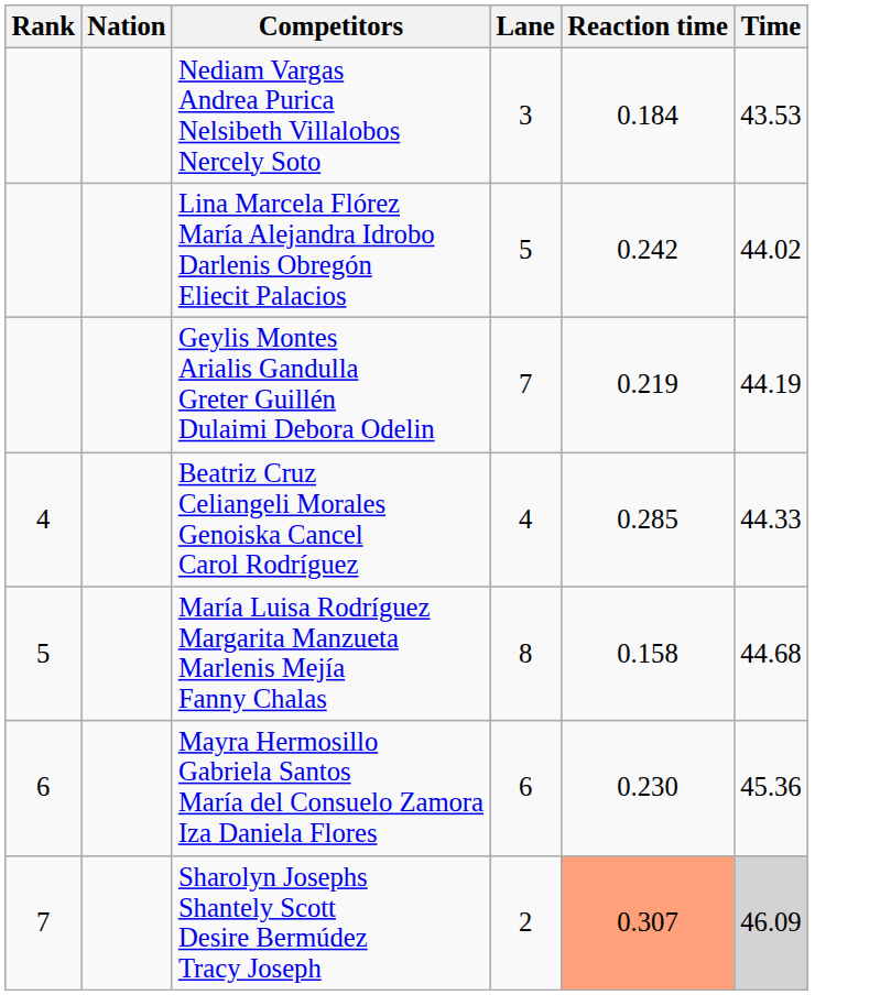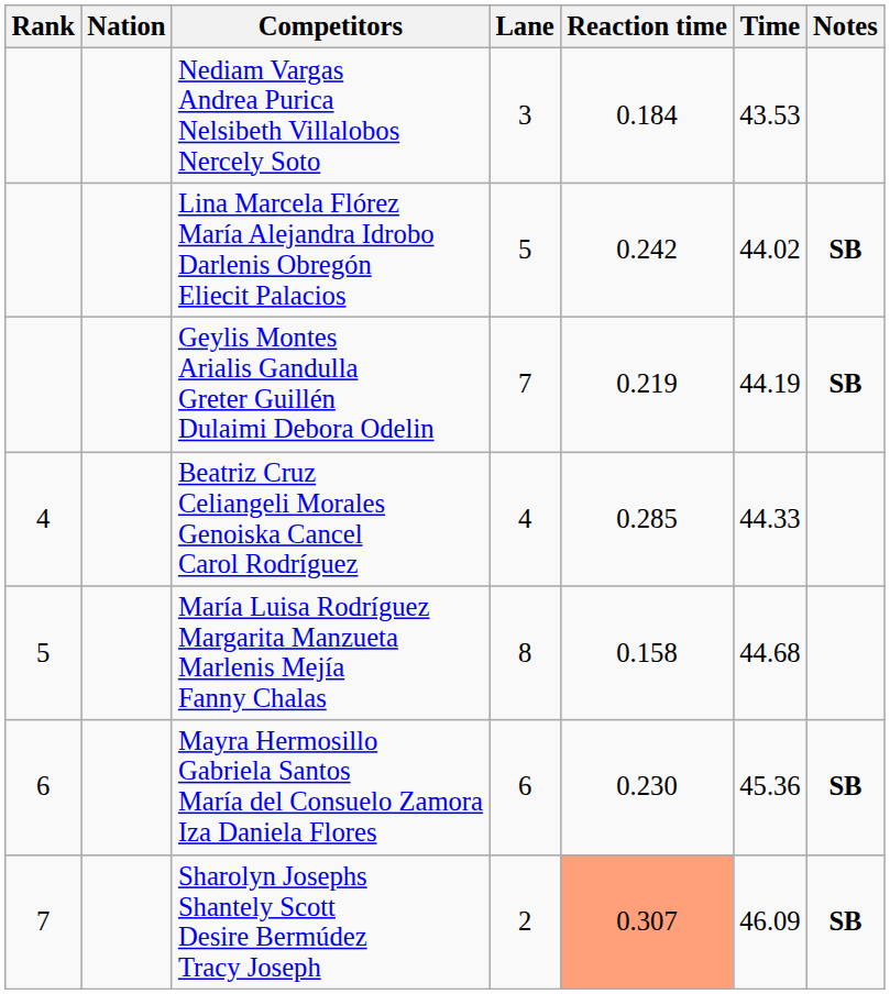 <table class="wikitable sortable" style="text-align:center">
 <tr>
 <th>Rank</th>
 <th>Nation</th>
 <th>Competitors</th>
 <th>Lane</th>
 <th>Reaction time</th>
 <th>Time</th>
+<th>Notes</th>
 </tr>
 <tr>
 <td></td>
 <td align=left></td>
 <td align=left><a href='#'>Nediam Vargas</a><br><a href='#'>Andrea Purica</a><br><a href='#'>Nelsibeth Villalobos</a><br><a href='#'>Nercely Soto</a><br></td>
 <td>3</td>
 <td>0.184</td>
 <td>43.53</td>
+<td></td>
 </tr>
 <tr>
 <td></td>
 <td align=left></td>
 <td align=left><a href='#'>Lina Marcela Flórez</a><br><a href='#'>María Alejandra Idrobo</a><br><a href='#'>Darlenis Obregón</a><br><a href='#'>Eliecit Palacios</a><br></td>
 <td>5</td>
 <td>0.242</td>
 <td>44.02</td>
+<td><strong>SB</strong></td>
 </tr>
 <tr>
 <td></td>
 <td align=left></td>
 <td align=left><a href='#'>Geylis Montes</a><br><a href='#'>Arialis Gandulla</a><br><a href='#'>Greter Guillén</a><br><a href='#'>Dulaimi Debora Odelin</a><br></td>
 <td>7</td>
 <td>0.219</td>
 <td>44.19</td>
+<td><strong>SB</strong></td>
 </tr>
 <tr>
 <td>4</td>
 <td align=left></td>
 <td align=left><a href='#'>Beatriz Cruz</a><br><a href='#'>Celiangeli Morales</a><br><a href='#'>Genoiska Cancel</a><br><a href='#'>Carol Rodríguez</a><br></td>
 <td>4</td>
 <td>0.285</td>
 <td>44.33</td>
+<td></td>
 </tr>
 <tr>
 <td>5</td>
 <td align=left></td>
 <td align=left><a href='#'>María Luisa Rodríguez</a><br><a href='#'>Margarita Manzueta</a><br><a href='#'>Marlenis Mejía</a><br><a href='#'>Fanny Chalas</a><br></td>
 <td>8</td>
 <td>0.158</td>
 <td>44.68</td>
+<td></td>
 </tr>
 <tr>
 <td>6</td>
 <td align=left></td>
 <td align=left><a href='#'>Mayra Hermosillo</a><br><a href='#'>Gabriela Santos</a><br><a href='#'>María del Consuelo Zamora</a><br><a href='#'>Iza Daniela Flores</a><br></td>
 <td>6</td>
 <td>0.230</td>
 <td>45.36</td>
+<td><strong>SB</strong></td>
 </tr>
 <tr>
 <td>7</td>
 <td align=left></td>
 <td align=left><a href='#'>Sharolyn Josephs</a><br><a href='#'>Shantely Scott</a><br><a href='#'>Desire Bermúdez</a><br><a href='#'>Tracy Joseph</a><br></td>
 <td>2</td>
 <td style="background: lightsalmon;">0.307</td>
-<td style="background: lightgrey;">46.09</td>
+<td>46.09</td>
+<td><strong>SB</strong></td>
 </tr>
 </table>
